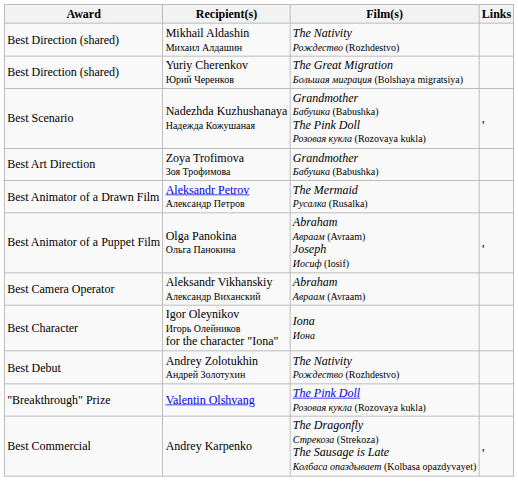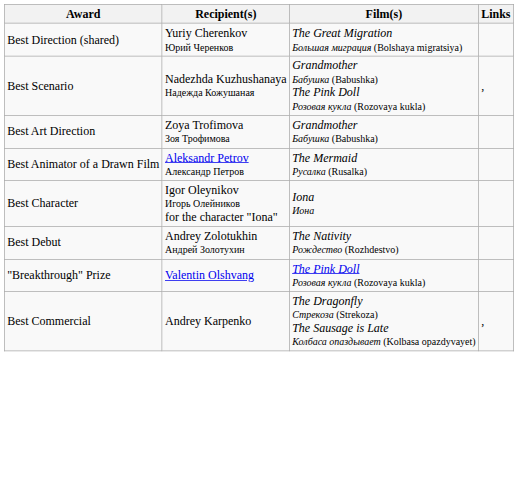 <table class="wikitable">
 <tr>
 <th>Award</th>
 <th>Recipient(s)</th>
 <th>Film(s)</th>
 <th>Links</th>
-</tr>
-<tr>
-<td>Best Direction (shared)</td>
-<td>Mikhail Aldashin<br><small>Михаил Алдашин</small></td>
-<td><em>The Nativity</em><br><small><em>Рождество</em> (Rozhdestvo)</small></td>
-<td></td>
 </tr>
 <tr>
 <td>Best Direction (shared)</td>
 <td>Yuriy Cherenkov<br><small>Юрий Черенков</small></td>
 <td><em>The Great Migration</em><br><small><em>Большая миграция</em> (Bolshaya migratsiya)</small></td>
 <td></td>
 </tr>
 <tr>
 <td>Best Scenario</td>
 <td>Nadezhda Kuzhushanaya<br><small>Надежда Кожушаная</small></td>
 <td><em>Grandmother</em><br><small><em>Бабушка</em> (Babushka)</small><br><em>The Pink Doll</em><br><small><em>Розовая кукла</em> (Rozovaya kukla)</small></td>
 <td>, </td>
 </tr>
 <tr>
 <td>Best Art Direction</td>
 <td>Zoya Trofimova<br><small>Зоя Трофимова</small></td>
 <td><em>Grandmother</em><br><small><em>Бабушка</em> (Babushka)</small></td>
 <td></td>
 </tr>
 <tr>
 <td>Best Animator of a Drawn Film</td>
 <td><a href='#'>Aleksandr Petrov</a><br><small>Александр Петров</small></td>
 <td><em>The Mermaid</em><br><small><em>Русалка</em> (Rusalka)</small></td>
-<td></td>
-</tr>
-<tr>
-<td>Best Animator of a Puppet Film</td>
-<td>Olga Panokina<br><small>Ольга Панокина</small></td>
-<td><em>Abraham</em><br><small><em>Авраам</em> (Avraam)</small><br><em>Joseph</em><br><small><em>Иосиф</em> (Iosif)</small></td>
-<td>, </td>
-</tr>
-<tr>
-<td>Best Camera Operator</td>
-<td>Aleksandr Vikhanskiy<br><small>Александр Виханский</small></td>
-<td><em>Abraham</em><br><small><em>Авраам</em> (Avraam)</small></td>
 <td></td>
 </tr>
 <tr>
 <td>Best Character</td>
 <td>Igor Oleynikov<br><small>Игорь Олейников</small><br>for the character "Iona"</td>
 <td><em>Iona</em><br><small><em>Иона</em></small></td>
 <td></td>
 </tr>
 <tr>
 <td>Best Debut</td>
 <td>Andrey Zolotukhin<br><small>Андрей Золотухин</small></td>
 <td><em>The Nativity</em><br><small><em>Рождество</em> (Rozhdestvo)</small></td>
 <td></td>
 </tr>
 <tr>
 <td>"Breakthrough" Prize</td>
 <td><a href='#'>Valentin Olshvang</a></td>
 <td><em><a href='#'>The Pink Doll</a></em><br><small><em>Розовая кукла</em> (Rozovaya kukla)</small></td>
 <td></td>
 </tr>
 <tr>
 <td>Best Commercial</td>
 <td>Andrey Karpenko</td>
 <td><em>The Dragonfly</em><br><small><em>Стрекоза</em> (Strekoza)</small><br><em>The Sausage is Late</em><br><small><em>Колбаса опаздывает</em> (Kolbasa opazdyvayet)</small></td>
 <td>, </td>
 </tr>
 </table>
